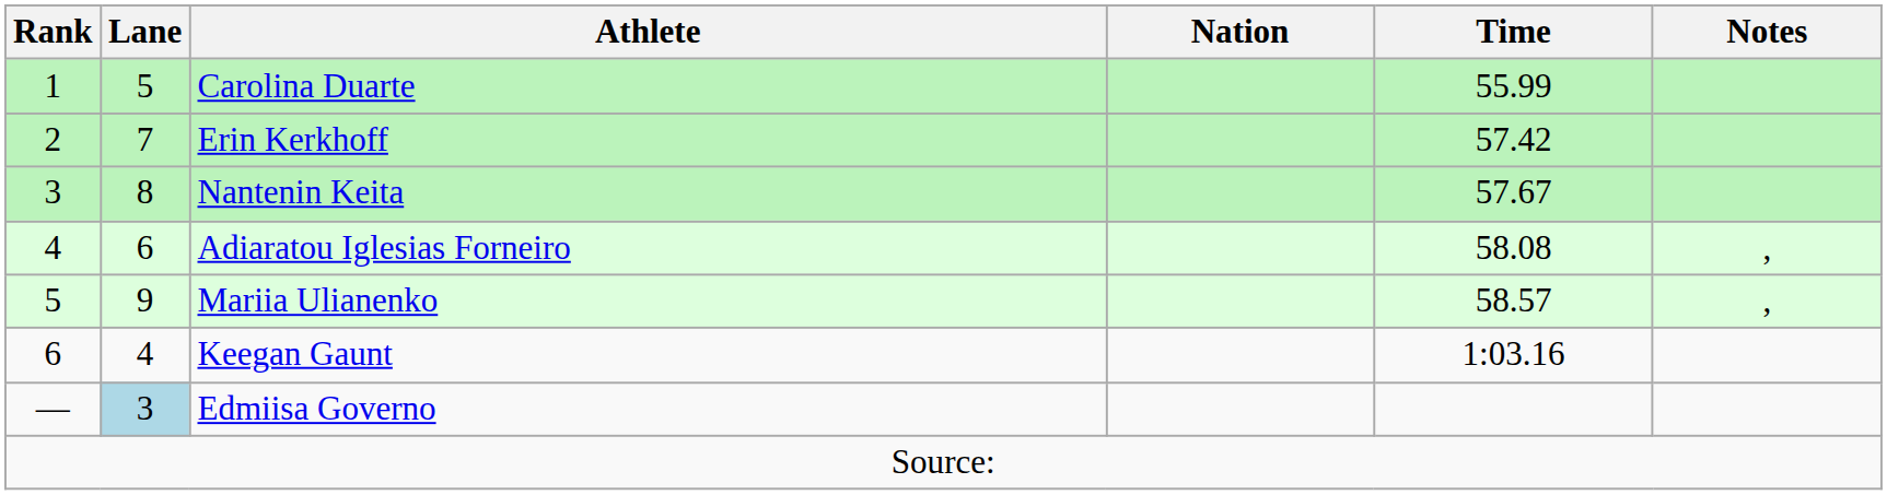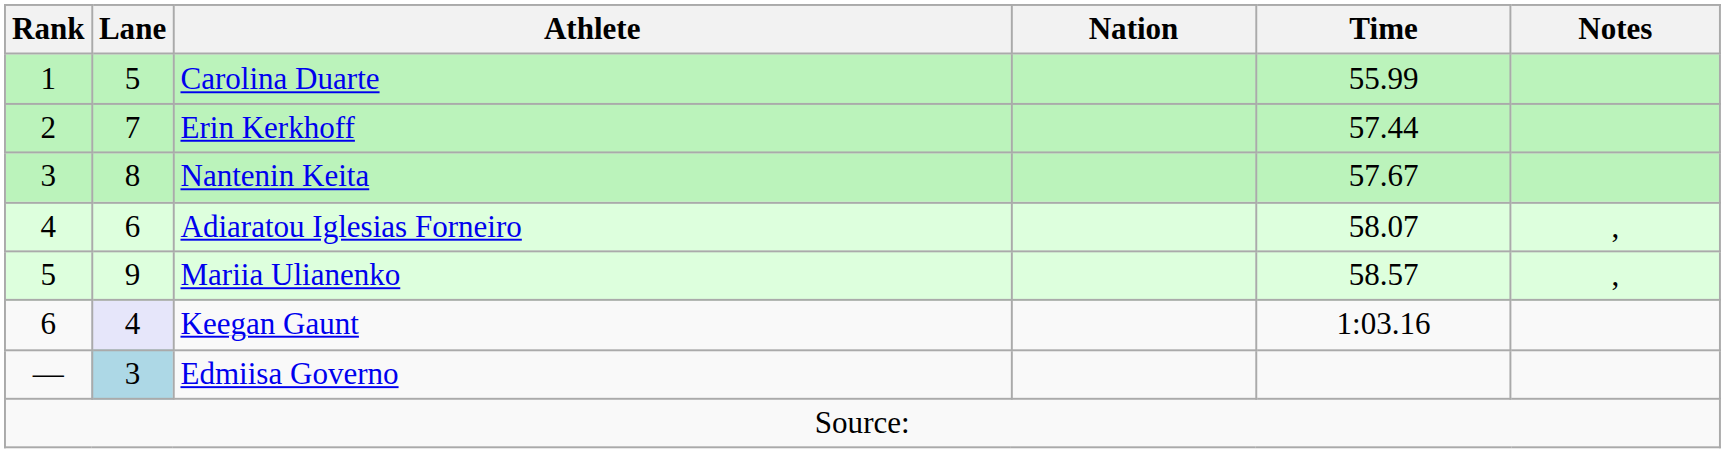 <table class="wikitable sortable" style="text-align:center;width: 70%;">
 <tr>
 <th scope="col" style="width: 10px;">Rank</th>
 <th scope="col" style="width: 10px;">Lane</th>
 <th scope="col">Athlete</th>
 <th scope="col">Nation</th>
 <th scope="col">Time</th>
 <th scope="col">Notes</th>
 </tr>
 <tr bgcolor=bbf3bb>
 <td>1</td>
 <td>5</td>
 <td align=left><a href='#'>Carolina Duarte</a></td>
 <td align=left></td>
 <td>55.99</td>
 <td></td>
 </tr>
 <tr bgcolor=bbf3bb>
 <td>2</td>
 <td>7</td>
 <td align=left><a href='#'>Erin Kerkhoff</a></td>
 <td align=left></td>
-<td>57.42</td>
+<td>57.44</td>
 <td></td>
 </tr>
 <tr bgcolor=bbf3bb>
 <td>3</td>
 <td>8</td>
 <td align=left><a href='#'>Nantenin Keita</a></td>
 <td align=left></td>
 <td>57.67</td>
 <td></td>
 </tr>
 <tr bgcolor=ddffdd>
 <td>4</td>
 <td>6</td>
 <td align=left><a href='#'>Adiaratou Iglesias Forneiro</a></td>
 <td align=left></td>
-<td>58.08</td>
+<td>58.07</td>
 <td>, </td>
 </tr>
 <tr bgcolor=ddffdd>
 <td>5</td>
 <td>9</td>
 <td align=left><a href='#'>Mariia Ulianenko</a></td>
 <td align=left></td>
 <td>58.57</td>
 <td>, </td>
 </tr>
 <tr>
 <td>6</td>
-<td>4</td>
+<td style="background: lavender;">4</td>
 <td align=left><a href='#'>Keegan Gaunt</a></td>
 <td align=left></td>
 <td>1:03.16</td>
 <td></td>
 </tr>
 <tr>
 <td>—</td>
 <td style="background: lightblue;">3</td>
 <td align=left><a href='#'>Edmiisa Governo</a></td>
 <td align=left></td>
 <td></td>
 <td></td>
 </tr>
 <tr class="sortbottom">
 <td colspan="6">Source:</td>
 </tr>
 </table>
